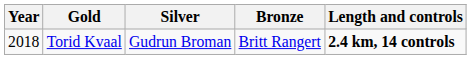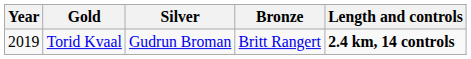 <table class="wikitable">
 <tr>
 <th>Year</th>
 <th>Gold</th>
 <th>Silver</th>
 <th>Bronze</th>
 <th>Length and controls</th>
 </tr>
 <tr>
-<td>2018</td>
+<td>2019</td>
 <td> <a href='#'>Torid Kvaal</a></td>
 <td> <a href='#'>Gudrun Broman</a></td>
 <td> <a href='#'>Britt Rangert</a></td>
 <td><strong>2.4 km, 14 controls</strong></td>
 </tr>
 </table>
